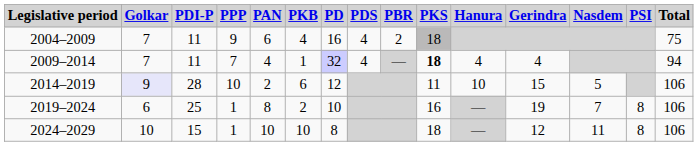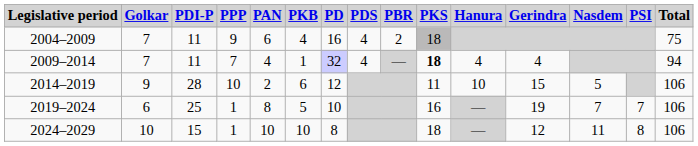 <table class="wikitable" style="text-align:center">
 <tr bgcolor=#D3D3D3>
 <td><strong>Legislative period</strong></td>
 <td><strong><a href='#'>Golkar</a></strong></td>
 <td><strong><a href='#'>PDI-P</a></strong></td>
 <td><strong><a href='#'>PPP</a></strong></td>
 <td><strong><a href='#'>PAN</a></strong></td>
 <td><strong><a href='#'>PKB</a></strong></td>
 <td><strong><a href='#'>PD</a></strong></td>
 <td><strong><a href='#'>PDS</a></strong></td>
 <td><strong><a href='#'>PBR</a></strong></td>
 <td><strong><a href='#'>PKS</a></strong></td>
 <td><strong><a href='#'>Hanura</a></strong></td>
 <td><strong><a href='#'>Gerindra</a></strong></td>
 <td><strong><a href='#'>Nasdem</a></strong></td>
 <td><strong><a href='#'>PSI</a></strong></td>
 <td><strong>Total</strong></td>
 </tr>
 <tr>
 <td>2004–2009</td>
 <td>7</td>
 <td>11</td>
 <td>9</td>
 <td>6</td>
 <td>4</td>
 <td>16</td>
 <td>4</td>
 <td>2</td>
 <td bgcolor=#BAB9B9>18</td>
 <td colspan=4 bgcolor=#D3D3D3></td>
 <td>75</td>
 </tr>
 <tr>
 <td>2009–2014</td>
 <td>7</td>
 <td>11</td>
 <td>7</td>
 <td>4</td>
 <td>1</td>
 <td bgcolor=#CCCCFF>32</td>
 <td>4</td>
 <td bgcolor=#D3D3D3>—</td>
 <td><strong>18</strong></td>
 <td>4</td>
 <td>4</td>
 <td colspan=2 bgcolor=#D3D3D3></td>
 <td>94</td>
 </tr>
 <tr>
 <td>2014–2019</td>
-<td style="background: lavender;">9</td>
+<td>9</td>
 <td bgcolor=>28</td>
 <td>10</td>
 <td>2</td>
 <td>6</td>
 <td>12</td>
 <td colspan=2 bgcolor=#D3D3D3></td>
 <td>11</td>
 <td>10</td>
 <td>15</td>
 <td>5</td>
 <td bgcolor=#D3D3D3></td>
 <td>106</td>
 </tr>
 <tr>
 <td>2019–2024</td>
 <td>6</td>
 <td bgcolor=>25</td>
 <td>1</td>
 <td>8</td>
-<td>2</td>
+<td>5</td>
 <td>10</td>
 <td colspan=2 bgcolor=#D3D3D3></td>
 <td>16</td>
 <td bgcolor=#D3D3D3>—</td>
 <td>19</td>
 <td>7</td>
-<td>8</td>
+<td>7</td>
 <td>106</td>
 </tr>
 <tr>
 <td>2024–2029</td>
 <td>10</td>
 <td>15</td>
 <td>1</td>
 <td>10</td>
 <td>10</td>
 <td>8</td>
 <td colspan=2 bgcolor=#D3D3D3></td>
 <td bgcolor=>18</td>
 <td bgcolor=#D3D3D3>—</td>
 <td>12</td>
 <td>11</td>
 <td>8</td>
 <td>106</td>
 </tr>
 </table>
